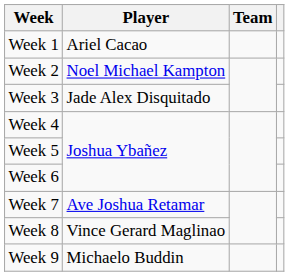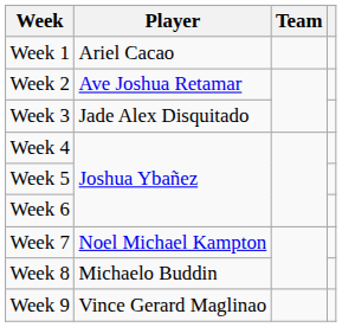 <table class="wikitable">
 <tr>
 <th>Week</th>
 <th>Player</th>
 <th>Team</th>
 <th></th>
 </tr>
 <tr>
 <td>Week 1</td>
 <td>Ariel Cacao</td>
 <td></td>
 <td></td>
 </tr>
 <tr>
 <td>Week 2</td>
-<td><a href='#'>Noel Michael Kampton</a></td>
+<td><a href='#'>Ave Joshua Retamar</a></td>
 <td rowspan="2"></td>
 <td></td>
 </tr>
 <tr>
 <td>Week 3</td>
 <td>Jade Alex Disquitado</td>
 <td></td>
 </tr>
 <tr>
 <td>Week 4</td>
 <td rowspan="3"><a href='#'>Joshua Ybañez</a></td>
 <td rowspan="3"></td>
 <td></td>
 </tr>
 <tr>
 <td>Week 5</td>
 <td></td>
 </tr>
 <tr>
 <td>Week 6</td>
 <td></td>
 </tr>
 <tr>
 <td>Week 7</td>
-<td><a href='#'>Ave Joshua Retamar</a></td>
+<td><a href='#'>Noel Michael Kampton</a></td>
 <td rowspan="2"></td>
 <td></td>
 </tr>
 <tr>
 <td>Week 8</td>
-<td>Vince Gerard Maglinao</td>
+<td>Michaelo Buddin</td>
 <td></td>
 </tr>
 <tr>
 <td>Week 9</td>
-<td>Michaelo Buddin</td>
+<td>Vince Gerard Maglinao</td>
 <td></td>
 <td></td>
 </tr>
 </table>
